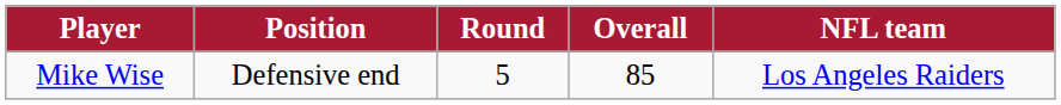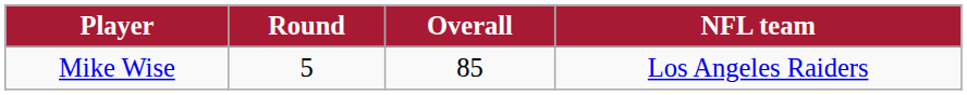 <table class="wikitable" width="65%">
 <tr align="center"  style="background:#A81933;color:#FFFFFF;">
 <td><strong>Player</strong></td>
-<td><strong>Position</strong></td>
 <td><strong>Round</strong></td>
 <td><strong>Overall</strong></td>
 <td><strong>NFL team</strong></td>
 </tr>
 <tr align="center" bgcolor="">
 <td><a href='#'>Mike Wise</a></td>
-<td>Defensive end</td>
 <td>5</td>
 <td>85</td>
 <td><a href='#'>Los Angeles Raiders</a></td>
 </tr>
 </table>
